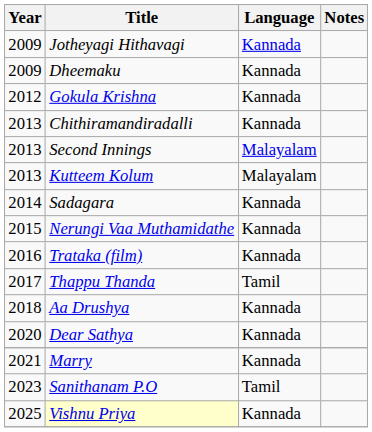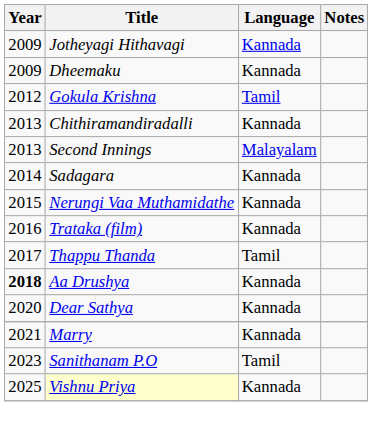 <table class="wikitable sortable">
 <tr>
 <th>Year</th>
 <th>Title</th>
 <th>Language</th>
 <th>Notes</th>
 </tr>
 <tr>
 <td>2009</td>
 <td><em>Jotheyagi Hithavagi</em></td>
 <td><a href='#'>Kannada</a></td>
 <td></td>
 </tr>
 <tr>
 <td>2009</td>
 <td><em>Dheemaku</em></td>
 <td>Kannada</td>
 <td></td>
 </tr>
 <tr>
 <td>2012</td>
 <td><em><a href='#'>Gokula Krishna</a></em></td>
-<td>Kannada</td>
+<td><a href='#'>Tamil</a></td>
 <td></td>
 </tr>
 <tr>
 <td>2013</td>
 <td><em>Chithiramandiradalli</em></td>
 <td>Kannada</td>
 <td></td>
 </tr>
 <tr>
 <td>2013</td>
 <td><em>Second Innings</em></td>
 <td><a href='#'>Malayalam</a></td>
-<td></td>
-</tr>
-<tr>
-<td>2013</td>
-<td><em><a href='#'>Kutteem Kolum</a></em></td>
-<td>Malayalam</td>
 <td></td>
 </tr>
 <tr>
 <td>2014</td>
 <td><em>Sadagara</em></td>
 <td>Kannada</td>
 <td></td>
 </tr>
 <tr>
 <td>2015</td>
 <td><em><a href='#'>Nerungi Vaa Muthamidathe</a></em></td>
 <td>Kannada</td>
 <td></td>
 </tr>
 <tr>
 <td>2016</td>
 <td><em><a href='#'>Trataka (film)</a></em></td>
 <td>Kannada</td>
 <td></td>
 </tr>
 <tr>
 <td>2017</td>
 <td><em><a href='#'>Thappu Thanda</a></em></td>
 <td>Tamil</td>
 <td></td>
 </tr>
 <tr>
-<td>2018</td>
+<td><strong>2018</strong></td>
 <td><em><a href='#'>Aa Drushya</a></em></td>
 <td>Kannada</td>
 <td></td>
 </tr>
 <tr>
 <td>2020</td>
 <td><em><a href='#'>Dear Sathya</a></em></td>
 <td>Kannada</td>
 <td></td>
 </tr>
 <tr>
 </tr>
 <tr>
 <td>2021</td>
 <td><em><a href='#'>Marry</a></em></td>
 <td>Kannada</td>
 <td></td>
 </tr>
 <tr>
 <td>2023</td>
 <td><em><a href='#'>Sanithanam P.O</a></em></td>
 <td>Tamil</td>
 <td></td>
 </tr>
 <tr>
 <td>2025</td>
 <td style="background:#FFFFCC;"><em><a href='#'>Vishnu Priya</a></em></td>
 <td>Kannada</td>
 <td></td>
 </tr>
 <tr>
 </tr>
 </table>
